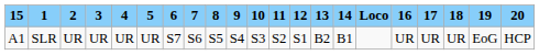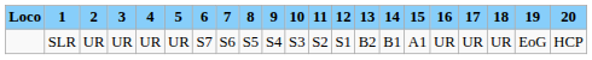 <table class="wikitable plainrowheaders unsortable" style="text-align:center">
 <tr>
-<th scope="col" rowspan="1" style="background:lightskyblue;">15</th>
+<th scope="col" rowspan="1" style="background:lightskyblue;">Loco</th>
 <th scope="col" rowspan="1" style="background:lightskyblue;">1</th>
 <th scope="col" rowspan="1" style="background:lightskyblue;">2</th>
 <th scope="col" rowspan="1" style="background:lightskyblue;">3</th>
 <th scope="col" rowspan="1" style="background:lightskyblue;">4</th>
 <th scope="col" rowspan="1" style="background:lightskyblue;">5</th>
 <th scope="col" rowspan="1" style="background:lightskyblue;">6</th>
 <th scope="col" rowspan="1" style="background:lightskyblue;">7</th>
 <th scope="col" rowspan="1" style="background:lightskyblue;">8</th>
 <th scope="col" rowspan="1" style="background:lightskyblue;">9</th>
 <th scope="col" rowspan="1" style="background:lightskyblue;">10</th>
 <th scope="col" rowspan="1" style="background:lightskyblue;">11</th>
 <th scope="col" rowspan="1" style="background:lightskyblue;">12</th>
 <th scope="col" rowspan="1" style="background:lightskyblue;">13</th>
 <th scope="col" rowspan="1" style="background:lightskyblue;">14</th>
-<th scope="col" rowspan="1" style="background:lightskyblue;">Loco</th>
+<th scope="col" rowspan="1" style="background:lightskyblue;">15</th>
 <th scope="col" rowspan="1" style="background:lightskyblue;">16</th>
 <th scope="col" rowspan="1" style="background:lightskyblue;">17</th>
 <th scope="col" rowspan="1" style="background:lightskyblue;">18</th>
 <th scope="col" rowspan="1" style="background:lightskyblue;">19</th>
 <th scope="col" rowspan="1" style="background:lightskyblue;">20</th>
 </tr>
 <tr>
-<td>A1</td>
+<td></td>
 <td>SLR</td>
 <td>UR</td>
 <td>UR</td>
 <td>UR</td>
 <td>UR</td>
 <td>S7</td>
 <td>S6</td>
 <td>S5</td>
 <td>S4</td>
 <td>S3</td>
 <td>S2</td>
 <td>S1</td>
 <td>B2</td>
 <td>B1</td>
-<td></td>
+<td>A1</td>
 <td>UR</td>
 <td>UR</td>
 <td>UR</td>
 <td>EoG</td>
 <td>HCP</td>
 </tr>
 </table>
